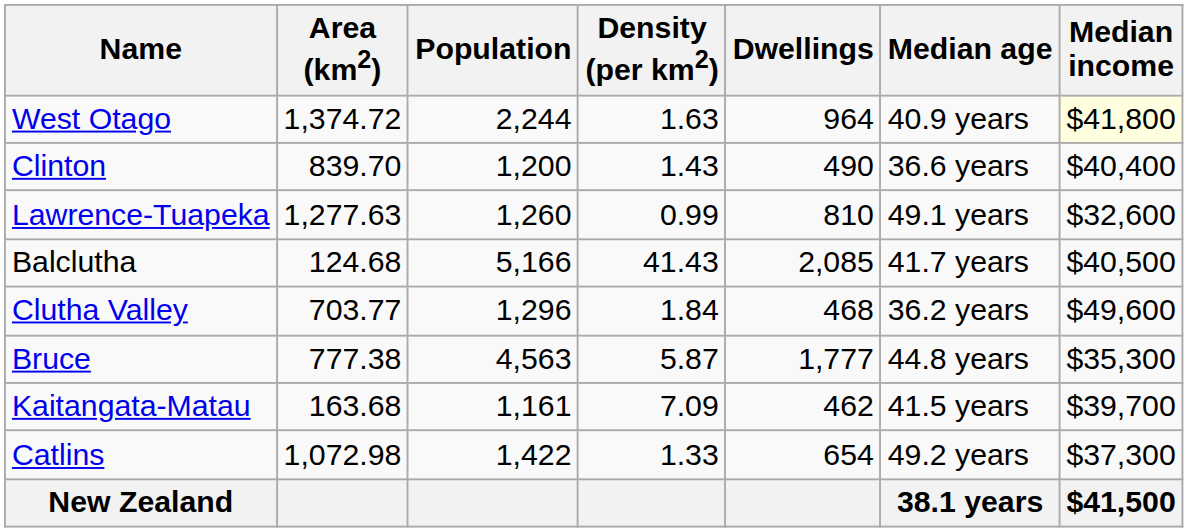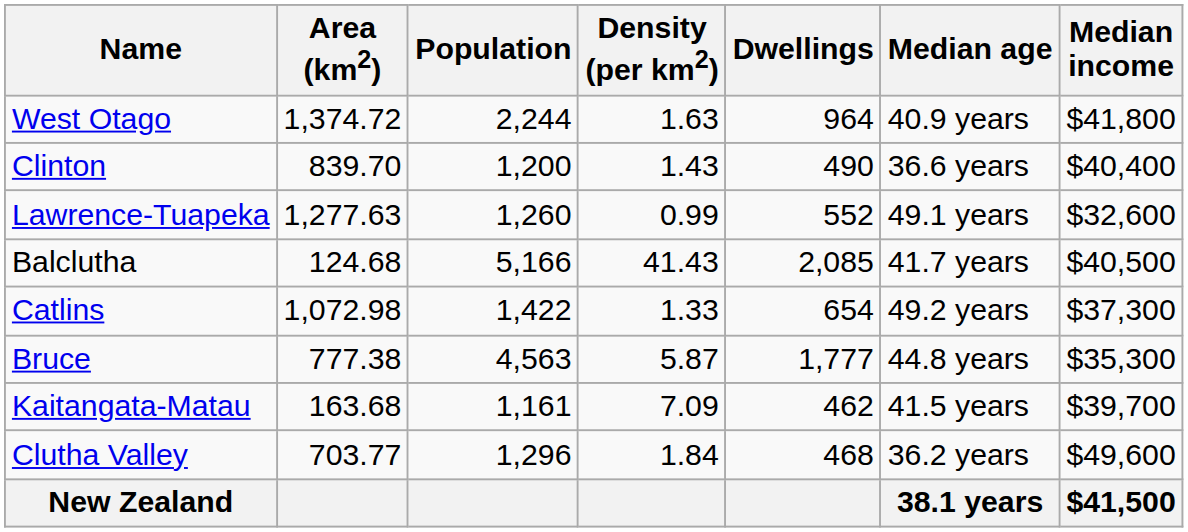 <table class="wikitable">
 <tr>
 <th>Name</th>
 <th>Area<br>(km<sup>2</sup>)</th>
 <th>Population</th>
 <th>Density<br>(per km<sup>2</sup>)</th>
 <th>Dwellings</th>
 <th>Median age</th>
 <th>Median<br>income</th>
 </tr>
 <tr>
 <td><a href='#'>West Otago</a></td>
 <td style="text-align:right;">1,374.72</td>
 <td style="text-align:right;">2,244</td>
 <td style="text-align:right;">1.63</td>
 <td style="text-align:right;">964</td>
 <td>40.9 years</td>
-<td style="background: lightyellow;">$41,800</td>
+<td>$41,800</td>
 </tr>
 <tr>
 <td><a href='#'>Clinton</a></td>
 <td style="text-align:right;">839.70</td>
 <td style="text-align:right;">1,200</td>
 <td style="text-align:right;">1.43</td>
 <td style="text-align:right;">490</td>
 <td>36.6 years</td>
 <td>$40,400</td>
 </tr>
 <tr>
 <td><a href='#'>Lawrence-Tuapeka</a></td>
 <td style="text-align:right;">1,277.63</td>
 <td style="text-align:right;">1,260</td>
 <td style="text-align:right;">0.99</td>
-<td style="text-align:right;">810</td>
+<td style="text-align:right;">552</td>
 <td>49.1 years</td>
 <td>$32,600</td>
 </tr>
 <tr>
 <td>Balclutha</td>
 <td style="text-align:right;">124.68</td>
 <td style="text-align:right;">5,166</td>
 <td style="text-align:right;">41.43</td>
 <td style="text-align:right;">2,085</td>
 <td>41.7 years</td>
 <td>$40,500</td>
 </tr>
 <tr>
-<td><a href='#'>Clutha Valley</a></td>
-<td style="text-align:right;">703.77</td>
-<td style="text-align:right;">1,296</td>
-<td style="text-align:right;">1.84</td>
-<td style="text-align:right;">468</td>
-<td>36.2 years</td>
-<td>$49,600</td>
+<td><a href='#'>Catlins</a></td>
+<td style="text-align:right;">1,072.98</td>
+<td style="text-align:right;">1,422</td>
+<td style="text-align:right;">1.33</td>
+<td style="text-align:right;">654</td>
+<td>49.2 years</td>
+<td>$37,300</td>
 </tr>
 <tr>
 <td><a href='#'>Bruce</a></td>
 <td style="text-align:right;">777.38</td>
 <td style="text-align:right;">4,563</td>
 <td style="text-align:right;">5.87</td>
 <td style="text-align:right;">1,777</td>
 <td>44.8 years</td>
 <td>$35,300</td>
 </tr>
 <tr>
 <td><a href='#'>Kaitangata-Matau</a></td>
 <td style="text-align:right;">163.68</td>
 <td style="text-align:right;">1,161</td>
 <td style="text-align:right;">7.09</td>
 <td style="text-align:right;">462</td>
 <td>41.5 years</td>
 <td>$39,700</td>
 </tr>
 <tr>
-<td><a href='#'>Catlins</a></td>
-<td style="text-align:right;">1,072.98</td>
-<td style="text-align:right;">1,422</td>
-<td style="text-align:right;">1.33</td>
-<td style="text-align:right;">654</td>
-<td>49.2 years</td>
-<td>$37,300</td>
+<td><a href='#'>Clutha Valley</a></td>
+<td style="text-align:right;">703.77</td>
+<td style="text-align:right;">1,296</td>
+<td style="text-align:right;">1.84</td>
+<td style="text-align:right;">468</td>
+<td>36.2 years</td>
+<td>$49,600</td>
 </tr>
 <tr>
 <th>New Zealand</th>
 <th></th>
 <th></th>
 <th></th>
 <th></th>
 <th>38.1 years</th>
 <th style="text-align:left;">$41,500</th>
 </tr>
 </table>
